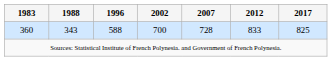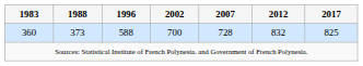 <table class="wikitable" style="font-size:90%;width:60%;border:0px;text-align:center;line-height:150%;">
 <tr>
 <th style="background: #F5F5F5; width:11% ; color:#000000;">1983</th>
 <th style="background: #F5F5F5; width:11% ; color:#000000;">1988</th>
 <th style="background: #F5F5F5; width:11% ; color:#000000;">1996</th>
 <th style="background: #F5F5F5; width:11% ; color:#000000;">2002</th>
 <th style="background: #F5F5F5; width:12% ; color:#000000;">2007</th>
 <th style="background: #F5F5F5; width:12% ; color:#000000;">2012</th>
 <th style="background: #F5F5F5; width:12% ; color:#000000;">2017</th>
 </tr>
 <tr>
 <td style="background: #D1E8FF; color:#000000;">360</td>
-<td style="background: #D1E8FF; color:#000000;">343</td>
+<td style="background: #D1E8FF; color:#000000;">373</td>
 <td style="background: #D1E8FF; color:#000000;">588</td>
 <td style="background: #D1E8FF; color:#000000;">700</td>
 <td style="background: #D1E8FF; color:#000000;">728</td>
-<td style="background: #D1E8FF; color:#000000;">833</td>
+<td style="background: #D1E8FF; color:#000000;">832</td>
 <td style="background: #D1E8FF; color:#000000;">825</td>
 </tr>
 <tr>
 <td colspan="9" style="text-align:center;font-size:90%;"><small>Sources: Statistical Institute of French Polynesia. and Government of French Polynesia.</small></td>
 </tr>
 </table>
